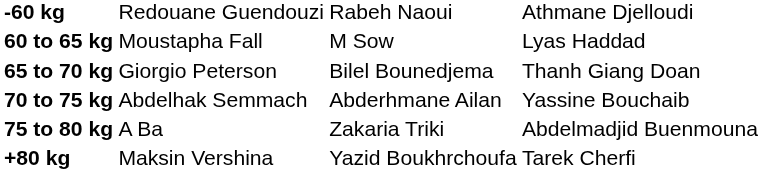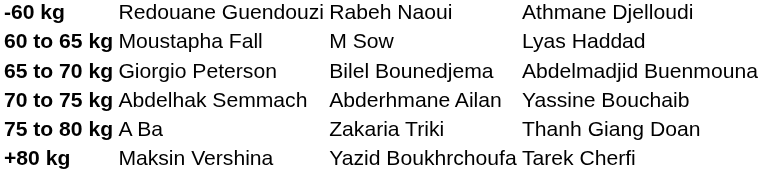 <table>
 <tr align="left">
 <th>-60 kg</th>
 <td> Redouane Guendouzi</td>
 <td> Rabeh Naoui</td>
 <td> Athmane Djelloudi</td>
 </tr>
 <tr align="left">
 <th>60 to 65 kg</th>
 <td> Moustapha Fall</td>
 <td> M Sow</td>
 <td> Lyas Haddad</td>
 </tr>
 <tr align="left">
 <th>65 to 70 kg</th>
 <td> Giorgio Peterson</td>
 <td> Bilel Bounedjema</td>
-<td> Thanh Giang Doan</td>
+<td> Abdelmadjid Buenmouna</td>
 </tr>
 <tr align="left">
 <th>70 to 75 kg</th>
 <td> Abdelhak Semmach</td>
 <td> Abderhmane Ailan</td>
 <td> Yassine Bouchaib</td>
 </tr>
 <tr align="left">
 <th>75 to 80 kg</th>
 <td> A Ba</td>
 <td> Zakaria Triki</td>
-<td> Abdelmadjid Buenmouna</td>
+<td> Thanh Giang Doan</td>
 </tr>
 <tr align="left">
 <th>+80 kg</th>
 <td> Maksin Vershina</td>
 <td> Yazid Boukhrchoufa</td>
 <td> Tarek Cherfi</td>
 </tr>
 </table>
